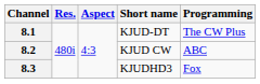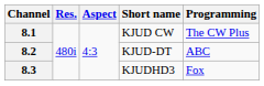 <table class="wikitable">
 <tr>
 <th>Channel</th>
 <th><a href='#'>Res.</a></th>
 <th><a href='#'>Aspect</a></th>
 <th>Short name</th>
 <th>Programming</th>
 </tr>
 <tr>
 <th scope = "row">8.1</th>
 <td rowspan=3><a href='#'>480i</a></td>
 <td rowspan=3><a href='#'>4:3</a></td>
-<td>KJUD-DT</td>
+<td>KJUD CW</td>
 <td><a href='#'>The CW Plus</a></td>
 </tr>
 <tr>
 <th scope = "row">8.2</th>
-<td>KJUD CW</td>
+<td>KJUD-DT</td>
 <td><a href='#'>ABC</a></td>
 </tr>
 <tr>
 <th scope = "row">8.3</th>
 <td>KJUDHD3</td>
 <td><a href='#'>Fox</a></td>
 </tr>
 </table>
